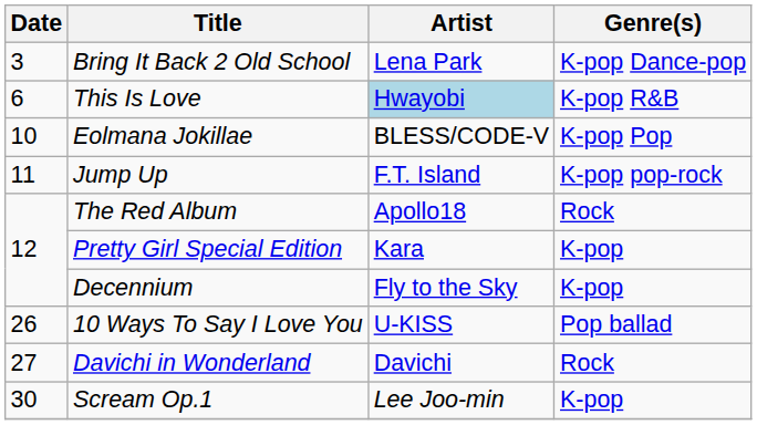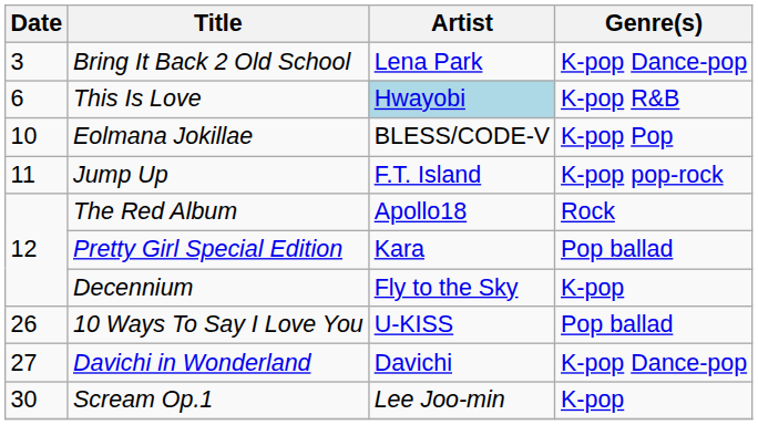 <table class="wikitable" style="text-align: left;">
 <tr>
 <th>Date</th>
 <th>Title</th>
 <th>Artist</th>
 <th>Genre(s)</th>
 </tr>
 <tr>
 <td rowspan="1">3</td>
 <td><em>Bring It Back 2 Old School</em></td>
 <td><a href='#'>Lena Park</a></td>
 <td><a href='#'>K-pop</a> <a href='#'>Dance-pop</a></td>
 </tr>
 <tr>
 <td rowspan="1">6</td>
 <td><em>This Is Love</em></td>
 <td style="background: lightblue;"><a href='#'>Hwayobi</a></td>
 <td><a href='#'>K-pop</a> <a href='#'>R&B</a></td>
 </tr>
 <tr>
 <td rowspan="1">10</td>
 <td><em>Eolmana Jokillae</em></td>
 <td>BLESS/CODE-V</td>
 <td><a href='#'>K-pop</a> <a href='#'>Pop</a></td>
 </tr>
 <tr>
 <td rowspan="1">11</td>
 <td><em>Jump Up</em></td>
 <td><a href='#'>F.T. Island</a></td>
 <td><a href='#'>K-pop</a> <a href='#'>pop-rock</a></td>
 </tr>
 <tr>
 <td rowspan="3">12</td>
 <td><em>The Red Album</em></td>
 <td><a href='#'>Apollo18</a></td>
 <td><a href='#'>Rock</a></td>
 </tr>
 <tr>
 <td><em><a href='#'>Pretty Girl Special Edition</a></em></td>
 <td><a href='#'>Kara</a></td>
-<td><a href='#'>K-pop</a></td>
+<td><a href='#'>Pop ballad</a></td>
 </tr>
 <tr>
 <td><em>Decennium</em></td>
 <td><a href='#'>Fly to the Sky</a></td>
 <td><a href='#'>K-pop</a></td>
 </tr>
 <tr>
 <td>26</td>
 <td><em>10 Ways To Say I Love You</em></td>
 <td><a href='#'>U-KISS</a></td>
 <td><a href='#'>Pop ballad</a></td>
 </tr>
 <tr>
 <td rowspan="1">27</td>
 <td><em><a href='#'>Davichi in Wonderland</a></em></td>
 <td><a href='#'>Davichi</a></td>
-<td><a href='#'>Rock</a></td>
+<td><a href='#'>K-pop</a> <a href='#'>Dance-pop</a></td>
 </tr>
 <tr>
 <td rowspan="1">30</td>
 <td><em>Scream Op.1</em></td>
 <td><em>Lee Joo-min</em></td>
 <td><a href='#'>K-pop</a></td>
 </tr>
 <tr>
 </tr>
 </table>
